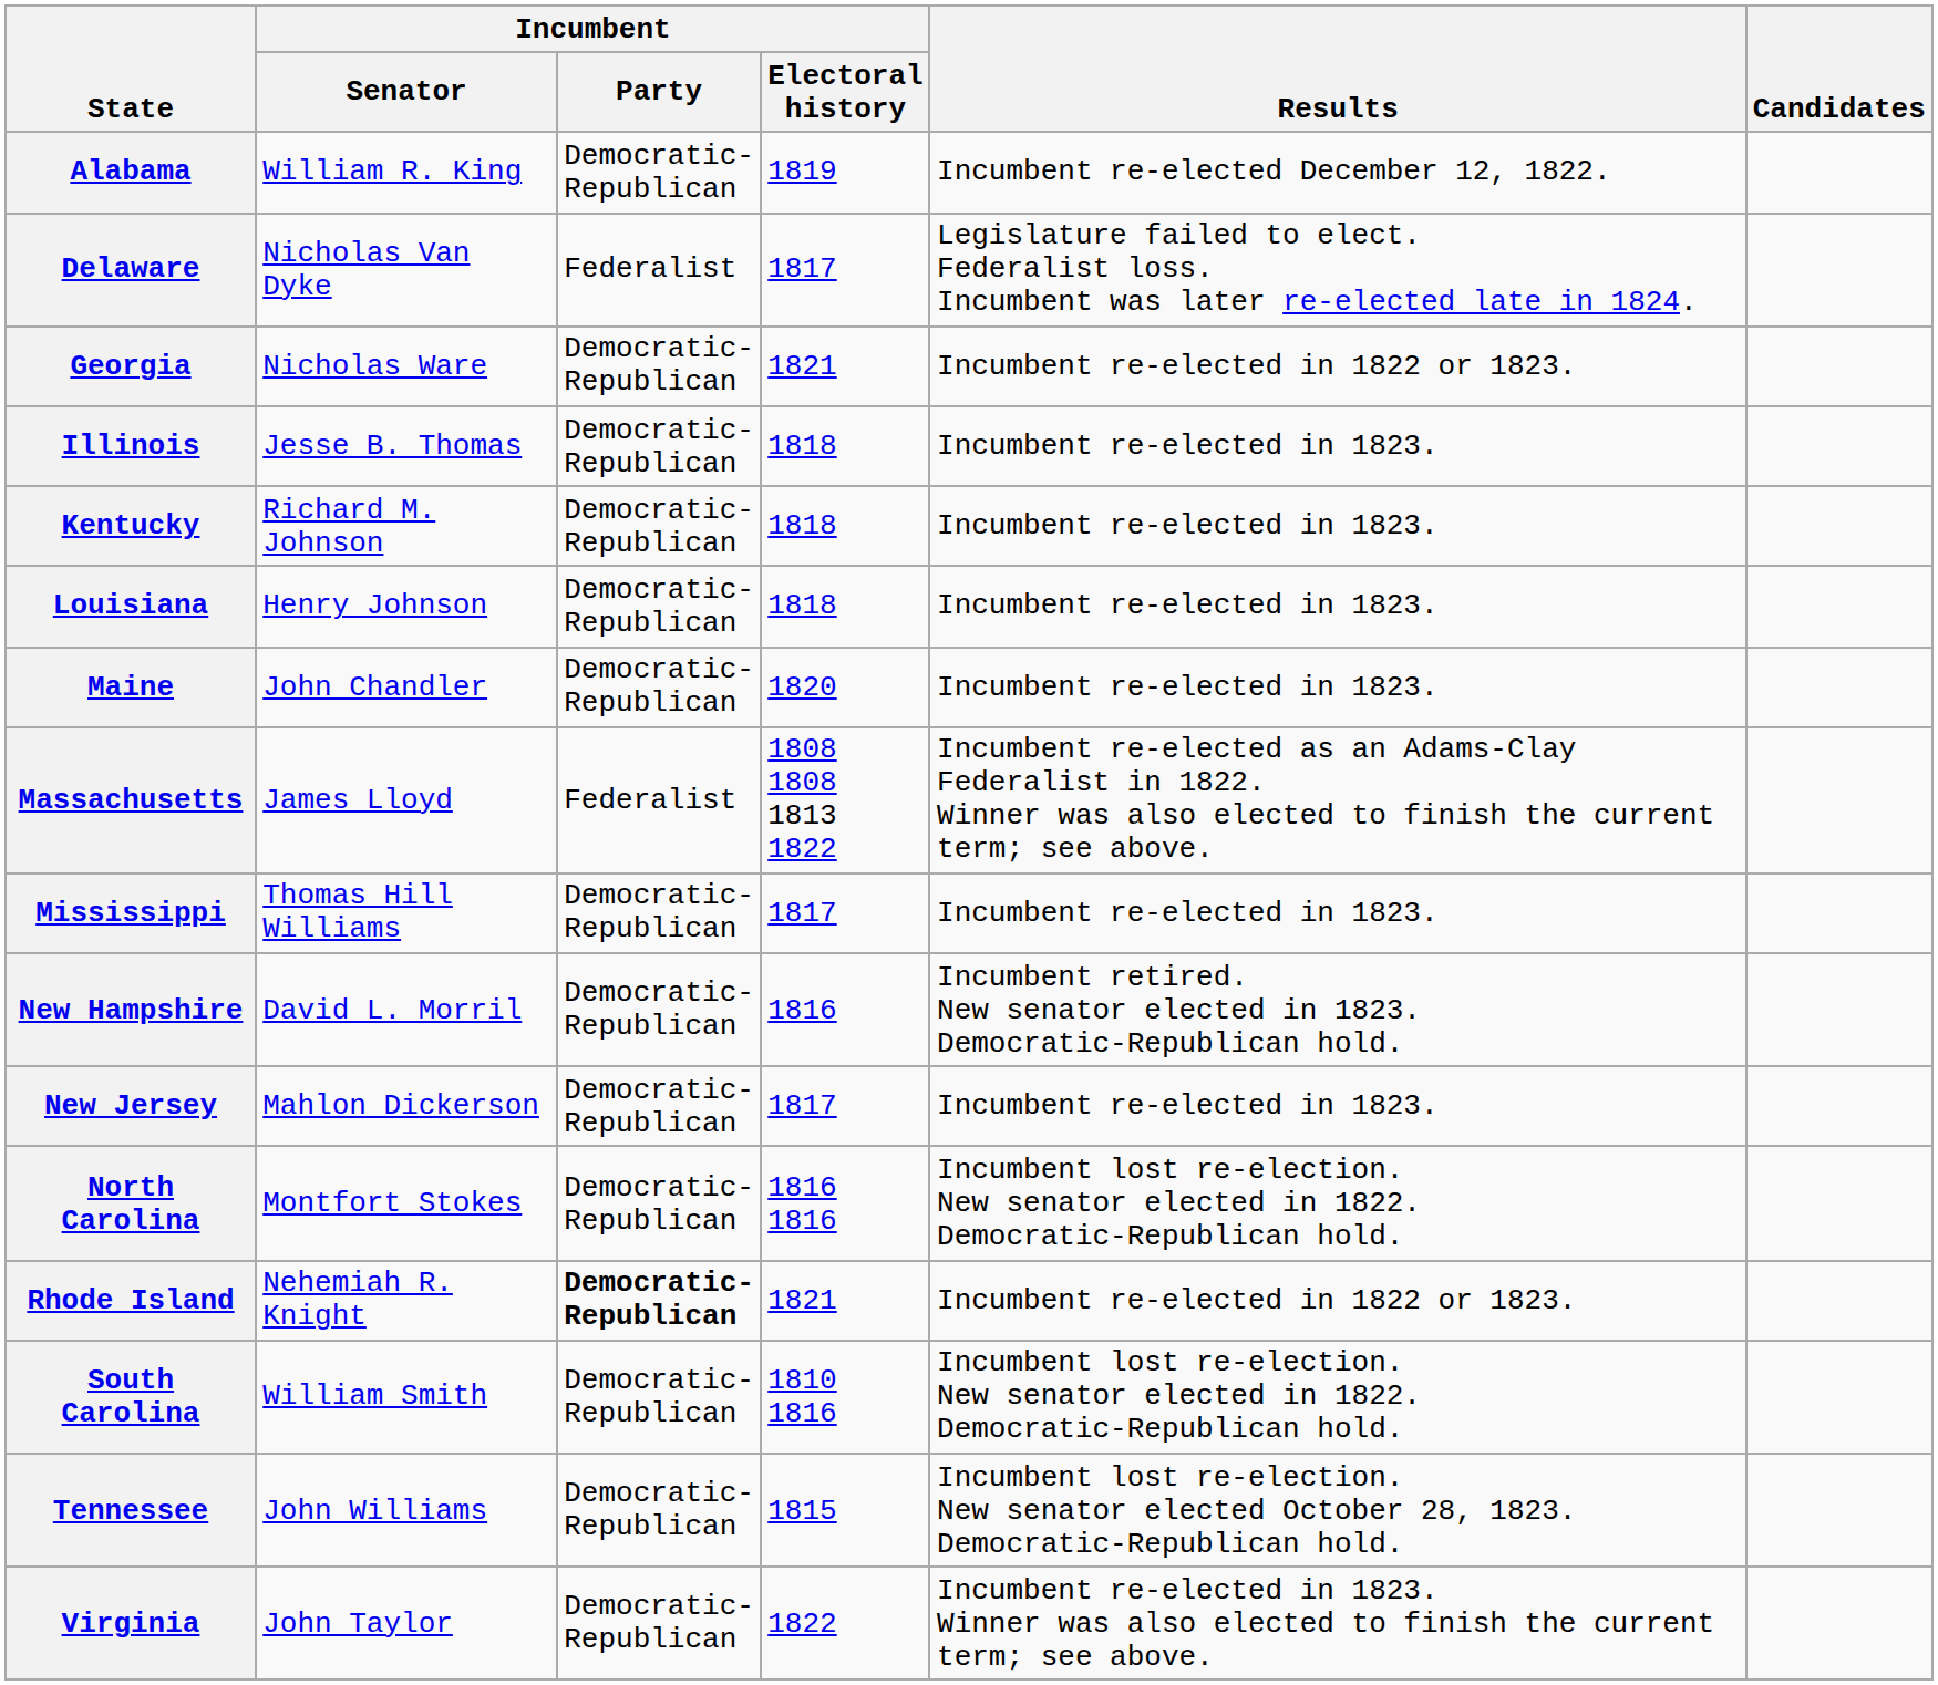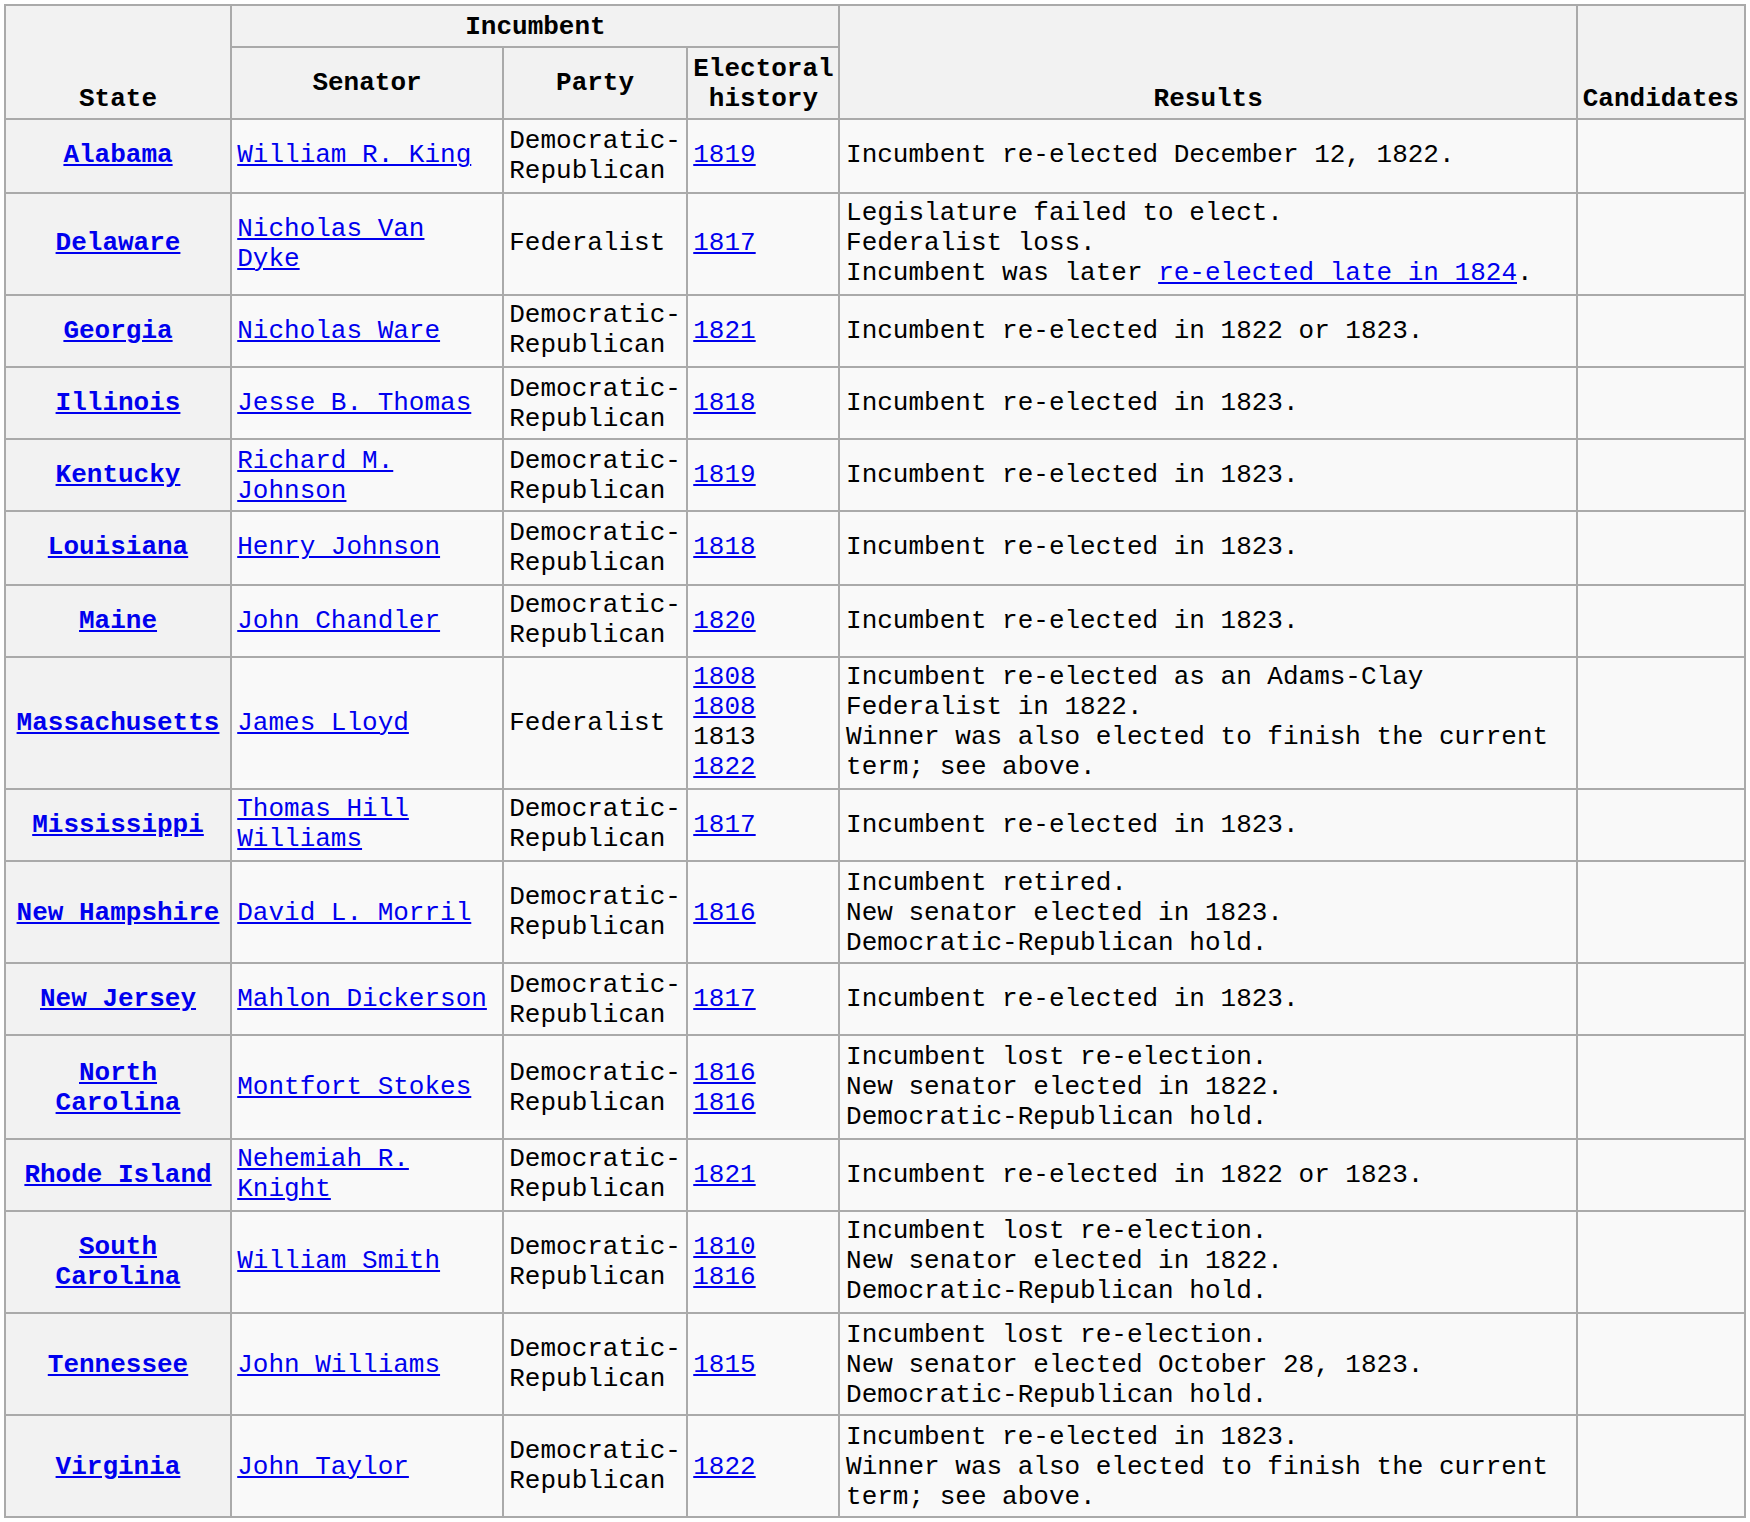 <table class=wikitable>
 <tr valign=bottom>
 <th rowspan=2>State</th>
 <th colspan=3>Incumbent</th>
 <th rowspan=2>Results</th>
 <th rowspan=2>Candidates</th>
 </tr>
 <tr>
 <th>Senator</th>
 <th>Party</th>
 <th>Electoral<br>history</th>
 </tr>
 <tr>
 <th><a href='#'>Alabama</a></th>
 <td><a href='#'>William R. King</a></td>
 <td>Democratic-<br>Republican</td>
 <td nowrap><a href='#'>1819</a></td>
 <td>Incumbent re-elected December 12, 1822.</td>
 <td nowrap></td>
 </tr>
 <tr>
 <th><a href='#'>Delaware</a></th>
 <td><a href='#'>Nicholas Van Dyke</a></td>
 <td>Federalist</td>
 <td nowrap><a href='#'>1817</a></td>
 <td>Legislature failed to elect.<br>Federalist loss.<br>Incumbent was later <a href='#'>re-elected late in 1824</a>.</td>
 <td></td>
 </tr>
 <tr>
 <th><a href='#'>Georgia</a></th>
 <td><a href='#'>Nicholas Ware</a></td>
 <td>Democratic-<br>Republican</td>
 <td nowrap><a href='#'>1821 </a></td>
 <td>Incumbent re-elected in 1822 or 1823.</td>
 <td nowrap></td>
 </tr>
 <tr>
 <th><a href='#'>Illinois</a></th>
 <td><a href='#'>Jesse B. Thomas</a></td>
 <td>Democratic-<br>Republican</td>
 <td nowrap><a href='#'>1818</a></td>
 <td>Incumbent re-elected in 1823.</td>
 <td nowrap></td>
 </tr>
 <tr>
 <th><a href='#'>Kentucky</a></th>
 <td><a href='#'>Richard M. Johnson</a></td>
 <td>Democratic-<br>Republican</td>
-<td nowrap><a href='#'>1818 </a></td>
+<td nowrap><a href='#'>1819 </a></td>
 <td>Incumbent re-elected in 1823.</td>
 <td nowrap></td>
 </tr>
 <tr>
 <th><a href='#'>Louisiana</a></th>
 <td><a href='#'>Henry Johnson</a></td>
 <td>Democratic-<br>Republican</td>
 <td nowrap><a href='#'>1818 </a></td>
 <td>Incumbent re-elected in 1823.</td>
 <td nowrap></td>
 </tr>
 <tr>
 <th><a href='#'>Maine</a></th>
 <td><a href='#'>John Chandler</a></td>
 <td>Democratic-<br>Republican</td>
 <td nowrap><a href='#'>1820</a></td>
 <td>Incumbent re-elected in 1823.</td>
 <td nowrap></td>
 </tr>
 <tr>
 <th><a href='#'>Massachusetts</a></th>
 <td><a href='#'>James Lloyd</a></td>
 <td>Federalist</td>
 <td nowrap><a href='#'>1808 </a><br><a href='#'>1808</a><br>1813 <br><a href='#'>1822 </a></td>
 <td>Incumbent re-elected as an Adams-Clay Federalist in 1822.<br>Winner was also elected to finish the current term; see above.</td>
 <td nowrap></td>
 </tr>
 <tr>
 <th><a href='#'>Mississippi</a></th>
 <td><a href='#'>Thomas Hill Williams</a></td>
 <td>Democratic-<br>Republican</td>
 <td no-wrap><a href='#'>1817</a></td>
 <td>Incumbent re-elected in 1823.</td>
 <td nowrap></td>
 </tr>
 <tr>
 <th><a href='#'>New Hampshire</a></th>
 <td><a href='#'>David L. Morril</a></td>
 <td>Democratic-<br>Republican</td>
 <td nowrap><a href='#'>1816</a></td>
 <td>Incumbent retired.<br>New senator elected in 1823.<br>Democratic-Republican hold.</td>
 <td nowrap></td>
 </tr>
 <tr>
 <th><a href='#'>New Jersey</a></th>
 <td><a href='#'>Mahlon Dickerson</a></td>
 <td>Democratic-<br>Republican</td>
 <td nowrap><a href='#'>1817</a></td>
 <td>Incumbent re-elected in 1823.</td>
 <td nowrap></td>
 </tr>
 <tr>
 <th><a href='#'>North Carolina</a></th>
 <td><a href='#'>Montfort Stokes</a></td>
 <td>Democratic-<br>Republican</td>
 <td nowrap><a href='#'>1816 </a><br><a href='#'>1816</a></td>
 <td>Incumbent lost re-election.<br>New senator elected in 1822.<br>Democratic-Republican hold.</td>
 <td nowrap></td>
 </tr>
 <tr>
 <th><a href='#'>Rhode Island</a></th>
 <td><a href='#'>Nehemiah R. Knight</a></td>
-<td><strong>Democratic-<br>Republican</strong></td>
+<td>Democratic-<br>Republican</td>
 <td nowrap><a href='#'>1821 </a></td>
 <td>Incumbent re-elected in 1822 or 1823.</td>
 <td nowrap></td>
 </tr>
 <tr>
 <th><a href='#'>South Carolina</a></th>
 <td><a href='#'>William Smith</a></td>
 <td>Democratic-<br>Republican</td>
 <td nowrap><a href='#'>1810 </a><br><a href='#'>1816</a></td>
 <td>Incumbent lost re-election.<br>New senator elected in 1822.<br>Democratic-Republican hold.</td>
 <td nowrap></td>
 </tr>
 <tr>
 <th><a href='#'>Tennessee</a></th>
 <td><a href='#'>John Williams</a></td>
 <td>Democratic-<br>Republican</td>
 <td nowrap><a href='#'>1815 </a></td>
 <td>Incumbent lost re-election.<br>New senator elected October 28, 1823.<br>Democratic-Republican hold.</td>
 <td nowrap></td>
 </tr>
 <tr>
 <th><a href='#'>Virginia</a></th>
 <td><a href='#'>John Taylor</a></td>
 <td>Democratic-<br>Republican</td>
 <td nowrap><a href='#'>1822 </a></td>
 <td>Incumbent re-elected in 1823.<br>Winner was also elected to finish the current term; see above.</td>
 <td nowrap></td>
 </tr>
 </table>
